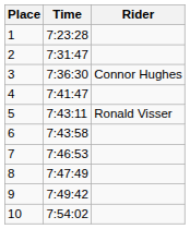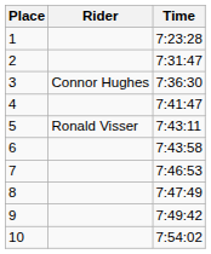 <table class="wikitable">
 <tr>
 <th>Place</th>
+<th>Rider</th>
 <th>Time</th>
-<th>Rider</th>
 </tr>
 <tr>
 <td>1</td>
+<td></td>
 <td>7:23:28</td>
-<td></td>
 </tr>
 <tr>
 <td>2</td>
+<td></td>
 <td>7:31:47</td>
-<td></td>
 </tr>
 <tr>
 <td>3</td>
+<td>Connor Hughes</td>
 <td>7:36:30</td>
-<td>Connor Hughes</td>
 </tr>
 <tr>
 <td>4</td>
+<td></td>
 <td>7:41:47</td>
-<td></td>
 </tr>
 <tr>
 <td>5</td>
+<td>Ronald Visser</td>
 <td>7:43:11</td>
-<td>Ronald Visser</td>
 </tr>
 <tr>
 <td>6</td>
+<td></td>
 <td>7:43:58</td>
-<td></td>
 </tr>
 <tr>
 <td>7</td>
+<td></td>
 <td>7:46:53</td>
-<td></td>
 </tr>
 <tr>
 <td>8</td>
+<td></td>
 <td>7:47:49</td>
-<td></td>
 </tr>
 <tr>
 <td>9</td>
+<td></td>
 <td>7:49:42</td>
-<td></td>
 </tr>
 <tr>
 <td>10</td>
+<td></td>
 <td>7:54:02</td>
-<td></td>
 </tr>
 </table>
